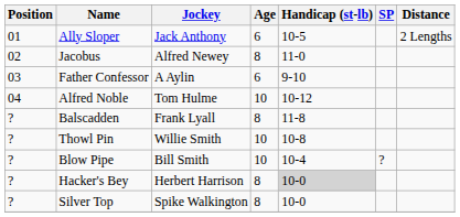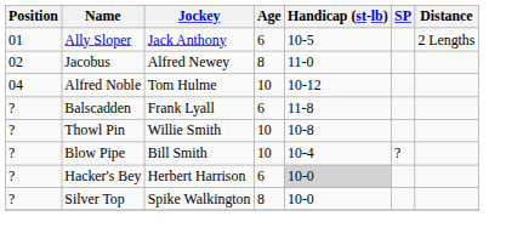 <table class="wikitable sortable">
 <tr>
 <th data-sort-type="number">Position</th>
 <th>Name</th>
 <th><a href='#'>Jockey</a></th>
 <th data-sort-type="number">Age</th>
 <th>Handicap (<a href='#'>st</a>-<a href='#'>lb</a>)</th>
 <th><a href='#'>SP</a></th>
 <th>Distance</th>
 </tr>
 <tr>
 <td>01</td>
 <td><a href='#'>Ally Sloper</a></td>
 <td><a href='#'>Jack Anthony</a></td>
 <td>6</td>
 <td>10-5</td>
 <td></td>
 <td>2 Lengths </td>
 </tr>
 <tr>
 <td>02</td>
 <td>Jacobus</td>
 <td>Alfred Newey</td>
 <td>8</td>
 <td>11-0</td>
 <td></td>
 <td></td>
 </tr>
 <tr>
-<td>03</td>
-<td>Father Confessor</td>
-<td>A Aylin</td>
-<td>6</td>
-<td>9-10</td>
-<td></td>
-<td></td>
-</tr>
-<tr>
 <td>04</td>
 <td>Alfred Noble</td>
 <td>Tom Hulme</td>
 <td>10</td>
 <td>10-12</td>
 <td></td>
 <td></td>
 </tr>
 <tr>
 <td>?</td>
 <td>Balscadden</td>
 <td>Frank Lyall</td>
-<td>8</td>
+<td>6</td>
 <td>11-8</td>
 <td></td>
 <td></td>
 </tr>
 <tr>
 <td>?</td>
 <td>Thowl Pin</td>
 <td>Willie Smith</td>
 <td>10</td>
 <td>10-8</td>
 <td></td>
 <td></td>
 </tr>
 <tr>
 <td>?</td>
 <td>Blow Pipe</td>
 <td>Bill Smith</td>
 <td>10</td>
 <td>10-4</td>
 <td>?</td>
 <td></td>
 </tr>
 <tr>
 <td>?</td>
 <td>Hacker's Bey</td>
 <td>Herbert Harrison</td>
-<td>8</td>
+<td>6</td>
 <td style="background: lightgrey;">10-0</td>
 <td></td>
 <td></td>
 </tr>
 <tr>
 <td>?</td>
 <td>Silver Top</td>
 <td>Spike Walkington</td>
 <td>8</td>
 <td>10-0</td>
 <td></td>
 <td></td>
 </tr>
 <tr>
 </tr>
 </table>
